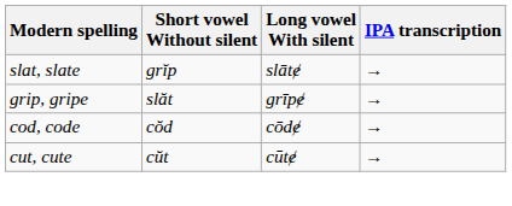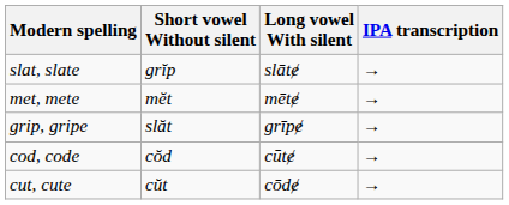 <table class="wikitable">
 <tr>
 <th>Modern spelling</th>
 <th>Short vowel<br>Without silent </th>
 <th>Long vowel<br>With silent </th>
 <th><a href='#'>IPA</a> transcription</th>
 </tr>
 <tr>
 <td><em>slat, slate</em></td>
 <td><em>grĭp</em></td>
 <td><em>slātɇ</em></td>
 <td> → </td>
 </tr>
 <tr>
+<td><em>met, mete</em></td>
+<td><em>mĕt</em></td>
+<td><em>mētɇ</em></td>
+<td> → </td>
+</tr>
+<tr>
 <td><em>grip, gripe</em></td>
 <td><em>slăt</em></td>
 <td><em>grīpɇ</em></td>
 <td> → </td>
 </tr>
 <tr>
 <td><em>cod, code</em></td>
 <td><em>cŏd</em></td>
-<td><em>cōdɇ</em></td>
+<td><em>cūtɇ</em></td>
 <td> → </td>
 </tr>
 <tr>
 <td><em>cut, cute</em></td>
 <td><em>cŭt</em></td>
-<td><em>cūtɇ</em></td>
+<td><em>cōdɇ</em></td>
 <td> → </td>
 </tr>
 </table>
